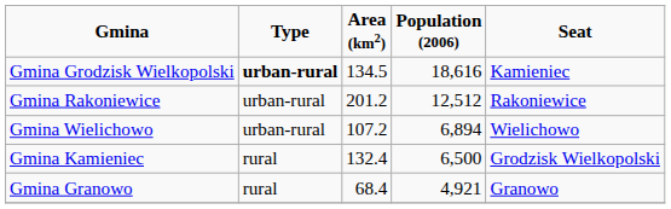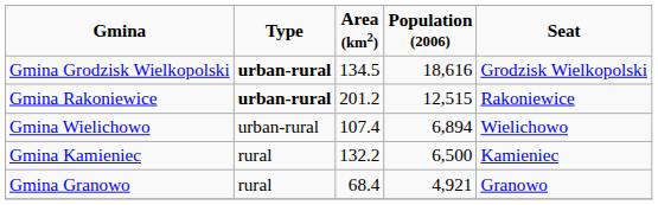 <table class="wikitable">
 <tr>
 <td style="text-align:center;"><strong>Gmina</strong></td>
 <td style="text-align:center;"><strong>Type</strong></td>
 <td style="text-align:center;"><strong>Area<br><small>(km<sup>2</sup>)</small></strong></td>
 <td style="text-align:center;"><strong>Population<br><small>(2006)</small></strong></td>
 <td style="text-align:center;"><strong>Seat</strong></td>
 </tr>
 <tr>
 <td><a href='#'>Gmina Grodzisk Wielkopolski</a></td>
 <td><strong>urban-rural</strong></td>
 <td style="text-align:right;">134.5</td>
 <td style="text-align:right;">18,616</td>
-<td><a href='#'>Kamieniec</a></td>
+<td><a href='#'>Grodzisk Wielkopolski</a></td>
 </tr>
 <tr>
 <td><a href='#'>Gmina Rakoniewice</a></td>
-<td>urban-rural</td>
+<td><strong>urban-rural</strong></td>
 <td style="text-align:right;">201.2</td>
-<td style="text-align:right;">12,512</td>
+<td style="text-align:right;">12,515</td>
 <td><a href='#'>Rakoniewice</a></td>
 </tr>
 <tr>
 <td><a href='#'>Gmina Wielichowo</a></td>
 <td>urban-rural</td>
-<td style="text-align:right;">107.2</td>
+<td style="text-align:right;">107.4</td>
 <td style="text-align:right;">6,894</td>
 <td><a href='#'>Wielichowo</a></td>
 </tr>
 <tr>
 <td><a href='#'>Gmina Kamieniec</a></td>
 <td>rural</td>
-<td style="text-align:right;">132.4</td>
+<td style="text-align:right;">132.2</td>
 <td style="text-align:right;">6,500</td>
-<td><a href='#'>Grodzisk Wielkopolski</a></td>
+<td><a href='#'>Kamieniec</a></td>
 </tr>
 <tr>
 <td><a href='#'>Gmina Granowo</a></td>
 <td>rural</td>
 <td style="text-align:right;">68.4</td>
 <td style="text-align:right;">4,921</td>
 <td><a href='#'>Granowo</a></td>
 </tr>
 <tr>
 </tr>
 </table>
